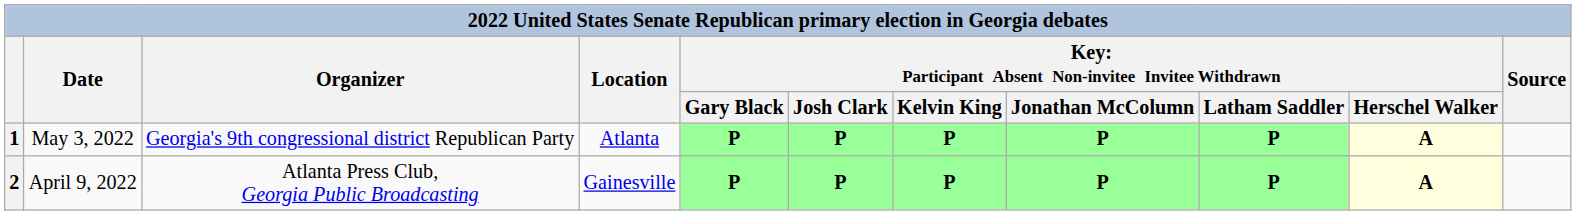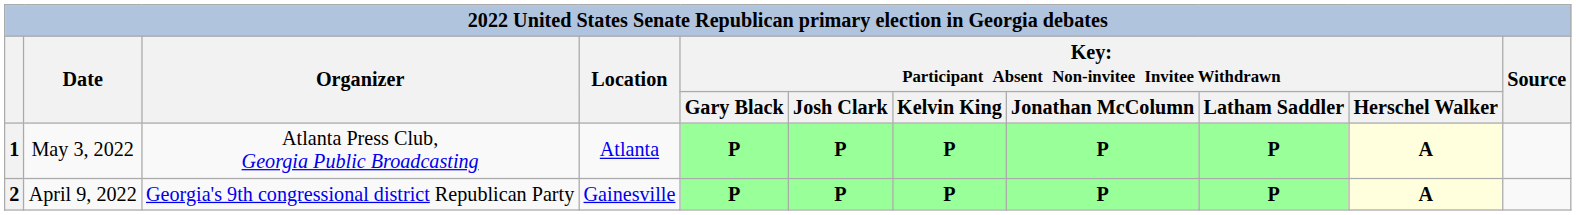 <table class="wikitable" style="text-align:center;">
 <tr>
 <th colspan="12" style="background-color:#B0C4DE;">2022 United States Senate Republican primary election in Georgia debates</th>
 </tr>
 <tr>
 <th rowspan="2"></th>
 <th rowspan="2">Date</th>
 <th rowspan="2">Organizer</th>
 <th rowspan="2">Location</th>
 <th colspan="6">Key:<br> <small>Participant </small>  <small>Absent </small>  <small>Non-invitee </small>  <small>Invitee  Withdrawn</small></th>
 <th rowspan="2">Source</th>
 </tr>
 <tr>
 <th>Gary Black</th>
 <th>Josh Clark</th>
 <th>Kelvin King</th>
 <th>Jonathan McColumn</th>
 <th>Latham Saddler</th>
 <th>Herschel Walker</th>
 </tr>
 <tr>
 <th>1</th>
 <td>May 3, 2022</td>
-<td><a href='#'>Georgia's 9th congressional district</a> Republican Party</td>
+<td>Atlanta Press Club,<br><em><a href='#'>Georgia Public Broadcasting</a></em></td>
 <td><a href='#'>Atlanta</a></td>
 <td style="background-color:#99FF99;"><strong>P</strong></td>
 <td style="background-color:#99FF99;"><strong>P</strong></td>
 <td style="background-color:#99FF99;"><strong>P</strong></td>
 <td style="background-color:#99FF99;"><strong>P</strong></td>
 <td style="background-color:#99FF99;"><strong>P</strong></td>
 <td style="background-color:#FFFFDD;"><strong>A</strong></td>
 <td></td>
 </tr>
 <tr>
 <th>2</th>
 <td>April 9, 2022</td>
-<td>Atlanta Press Club,<br><em><a href='#'>Georgia Public Broadcasting</a></em></td>
+<td><a href='#'>Georgia's 9th congressional district</a> Republican Party</td>
 <td><a href='#'>Gainesville</a></td>
 <td style="background-color:#99FF99;"><strong>P</strong></td>
 <td style="background-color:#99FF99;"><strong>P</strong></td>
 <td style="background-color:#99FF99;"><strong>P</strong></td>
 <td style="background-color:#99FF99;"><strong>P</strong></td>
 <td style="background-color:#99FF99;"><strong>P</strong></td>
 <td style="background-color:#FFFFDD;"><strong>A</strong></td>
 <td></td>
 </tr>
 </table>
